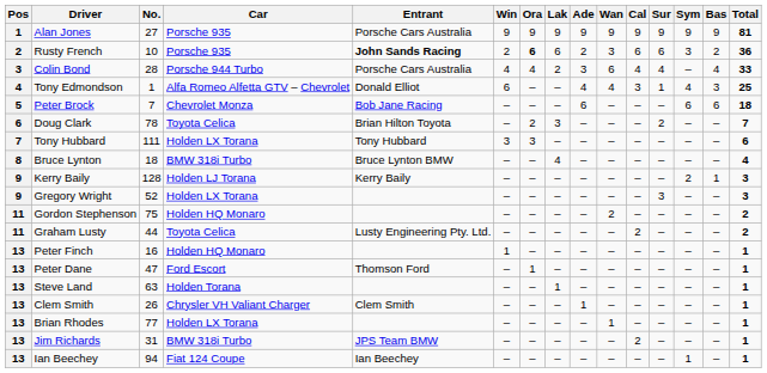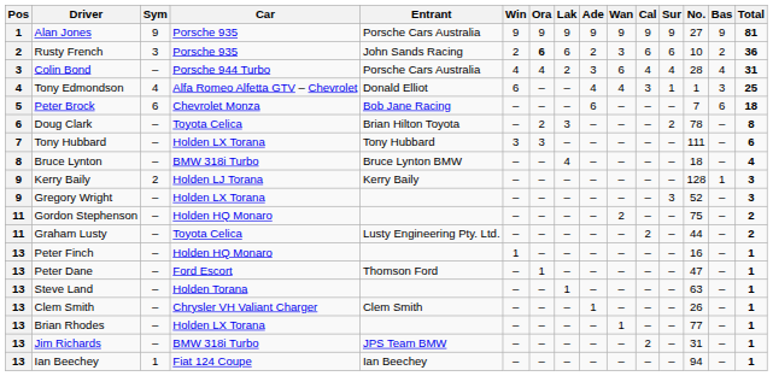 <table class="wikitable" style="font-size: 95%;">
 <tr>
 <th>Pos</th>
 <th>Driver</th>
-<th>No.</th>
+<th>Sym</th>
 <th>Car</th>
 <th>Entrant</th>
 <th>Win</th>
 <th>Ora</th>
 <th>Lak</th>
 <th>Ade</th>
 <th>Wan</th>
 <th>Cal</th>
 <th>Sur</th>
-<th>Sym</th>
+<th>No.</th>
 <th>Bas</th>
 <th>Total</th>
 </tr>
 <tr>
 <th>1</th>
 <td><a href='#'>Alan Jones</a></td>
-<td align="center">27</td>
+<td align="center">9</td>
 <td><a href='#'>Porsche 935</a></td>
 <td>Porsche Cars Australia</td>
 <td align="center">9</td>
 <td align="center">9</td>
 <td align="center">9</td>
 <td align="center">9</td>
 <td align="center">9</td>
 <td align="center">9</td>
 <td align="center">9</td>
-<td align="center">9</td>
+<td align="center">27</td>
 <td align="center">9</td>
 <td align="center"><strong>81</strong></td>
 </tr>
 <tr>
 <th>2</th>
 <td>Rusty French</td>
-<td align="center">10</td>
+<td align="center">3</td>
 <td><a href='#'>Porsche 935</a></td>
-<td><strong>John Sands Racing</strong></td>
+<td>John Sands Racing</td>
 <td align="center">2</td>
 <td align="center"><strong>6</strong></td>
 <td align="center">6</td>
 <td align="center">2</td>
 <td align="center">3</td>
 <td align="center">6</td>
 <td align="center">6</td>
-<td align="center">3</td>
+<td align="center">10</td>
 <td align="center">2</td>
 <td align="center"><strong>36</strong></td>
 </tr>
 <tr>
 <th>3</th>
 <td><a href='#'>Colin Bond</a></td>
-<td align="center">28</td>
+<td align="center">–</td>
 <td><a href='#'>Porsche 944 Turbo</a></td>
 <td>Porsche Cars Australia</td>
 <td align="center">4</td>
 <td align="center">4</td>
 <td align="center">2</td>
 <td align="center">3</td>
 <td align="center">6</td>
 <td align="center">4</td>
 <td align="center">4</td>
-<td align="center">–</td>
+<td align="center">28</td>
 <td align="center">4</td>
-<td align="center"><strong>33</strong></td>
+<td align="center"><strong>31</strong></td>
 </tr>
 <tr>
 <th>4</th>
 <td>Tony Edmondson</td>
-<td align="center">1</td>
+<td align="center">4</td>
 <td><a href='#'>Alfa Romeo Alfetta GTV</a> – <a href='#'>Chevrolet</a></td>
 <td>Donald Elliot</td>
 <td align="center">6</td>
 <td align="center">–</td>
 <td align="center">–</td>
 <td align="center">4</td>
 <td align="center">4</td>
 <td align="center">3</td>
 <td align="center">1</td>
-<td align="center">4</td>
+<td align="center">1</td>
 <td align="center">3</td>
 <td align="center"><strong>25</strong></td>
 </tr>
 <tr>
 <th>5</th>
 <td><a href='#'>Peter Brock</a></td>
-<td align="center">7</td>
+<td align="center">6</td>
 <td><a href='#'>Chevrolet Monza</a></td>
 <td><a href='#'>Bob Jane Racing</a></td>
 <td align="center">–</td>
 <td align="center">–</td>
 <td align="center">–</td>
 <td align="center">6</td>
 <td align="center">–</td>
 <td align="center">–</td>
 <td align="center">–</td>
-<td align="center">6</td>
+<td align="center">7</td>
 <td align="center">6</td>
 <td align="center"><strong>18</strong></td>
 </tr>
 <tr>
 <th>6</th>
 <td>Doug Clark</td>
-<td align="center">78</td>
+<td align="center">–</td>
 <td><a href='#'>Toyota Celica</a></td>
 <td>Brian Hilton Toyota</td>
 <td align="center">–</td>
 <td align="center">2</td>
 <td align="center">3</td>
 <td align="center">–</td>
 <td align="center">–</td>
 <td align="center">–</td>
 <td align="center">2</td>
+<td align="center">78</td>
 <td align="center">–</td>
-<td align="center">–</td>
-<td align="center"><strong>7</strong></td>
+<td align="center"><strong>8</strong></td>
 </tr>
 <tr>
 <th>7</th>
 <td>Tony Hubbard</td>
-<td align="center">111</td>
+<td align="center">–</td>
 <td><a href='#'>Holden LX Torana</a></td>
 <td>Tony Hubbard</td>
 <td align="center">3</td>
 <td align="center">3</td>
 <td align="center">–</td>
 <td align="center">–</td>
 <td align="center">–</td>
 <td align="center">–</td>
 <td align="center">–</td>
-<td align="center">–</td>
+<td align="center">111</td>
 <td align="center">–</td>
 <td align="center"><strong>6</strong></td>
 </tr>
 <tr>
 <th>8</th>
 <td>Bruce Lynton</td>
-<td align="center">18</td>
+<td align="center">–</td>
 <td><a href='#'>BMW 318i Turbo</a></td>
 <td>Bruce Lynton BMW</td>
 <td align="center">–</td>
 <td align="center">–</td>
 <td align="center">4</td>
 <td align="center">–</td>
 <td align="center">–</td>
 <td align="center">–</td>
 <td align="center">–</td>
-<td align="center">–</td>
+<td align="center">18</td>
 <td align="center">–</td>
 <td align="center"><strong>4</strong></td>
 </tr>
 <tr>
 <th>9</th>
 <td>Kerry Baily</td>
-<td align="center">128</td>
+<td align="center">2</td>
 <td><a href='#'>Holden LJ Torana</a></td>
 <td>Kerry Baily</td>
 <td align="center">–</td>
 <td align="center">–</td>
 <td align="center">–</td>
 <td align="center">–</td>
 <td align="center">–</td>
 <td align="center">–</td>
 <td align="center">–</td>
-<td align="center">2</td>
+<td align="center">128</td>
 <td align="center">1</td>
 <td align="center"><strong>3</strong></td>
 </tr>
 <tr>
 <th>9</th>
 <td>Gregory Wright</td>
-<td align="center">52</td>
+<td align="center">–</td>
 <td><a href='#'>Holden LX Torana</a></td>
 <td></td>
 <td align="center">–</td>
 <td align="center">–</td>
 <td align="center">–</td>
 <td align="center">–</td>
 <td align="center">–</td>
 <td align="center">–</td>
 <td align="center">3</td>
-<td align="center">–</td>
+<td align="center">52</td>
 <td align="center">–</td>
 <td align="center"><strong>3</strong></td>
 </tr>
 <tr>
 <th>11</th>
 <td>Gordon Stephenson</td>
-<td align="center">75</td>
+<td align="center">–</td>
 <td><a href='#'>Holden HQ Monaro</a></td>
 <td></td>
 <td align="center">–</td>
 <td align="center">–</td>
 <td align="center">–</td>
 <td align="center">–</td>
 <td align="center">2</td>
 <td align="center">–</td>
 <td align="center">–</td>
-<td align="center">–</td>
+<td align="center">75</td>
 <td align="center">–</td>
 <td align="center"><strong>2</strong></td>
 </tr>
 <tr>
 <th>11</th>
 <td>Graham Lusty</td>
-<td align="center">44</td>
+<td align="center">–</td>
 <td><a href='#'>Toyota Celica</a></td>
 <td>Lusty Engineering Pty. Ltd.</td>
 <td align="center">–</td>
 <td align="center">–</td>
 <td align="center">–</td>
 <td align="center">–</td>
 <td align="center">–</td>
 <td align="center">2</td>
 <td align="center">–</td>
-<td align="center">–</td>
+<td align="center">44</td>
 <td align="center">–</td>
 <td align="center"><strong>2</strong></td>
 </tr>
 <tr>
 <th>13</th>
 <td>Peter Finch</td>
-<td align="center">16</td>
+<td align="center">–</td>
 <td><a href='#'>Holden HQ Monaro</a></td>
 <td></td>
 <td align="center">1</td>
 <td align="center">–</td>
 <td align="center">–</td>
 <td align="center">–</td>
 <td align="center">–</td>
 <td align="center">–</td>
 <td align="center">–</td>
-<td align="center">–</td>
+<td align="center">16</td>
 <td align="center">–</td>
 <td align="center"><strong>1</strong></td>
 </tr>
 <tr>
 <th>13</th>
 <td>Peter Dane</td>
-<td align="center">47</td>
+<td align="center">–</td>
 <td><a href='#'>Ford Escort</a></td>
 <td>Thomson Ford</td>
 <td align="center">–</td>
 <td align="center">1</td>
 <td align="center">–</td>
 <td align="center">–</td>
 <td align="center">–</td>
 <td align="center">–</td>
 <td align="center">–</td>
-<td align="center">–</td>
+<td align="center">47</td>
 <td align="center">–</td>
 <td align="center"><strong>1</strong></td>
 </tr>
 <tr>
 <th>13</th>
 <td>Steve Land</td>
-<td align="center">63</td>
+<td align="center">–</td>
 <td><a href='#'>Holden Torana</a></td>
 <td></td>
 <td align="center">–</td>
 <td align="center">–</td>
 <td align="center">1</td>
 <td align="center">–</td>
 <td align="center">–</td>
 <td align="center">–</td>
 <td align="center">–</td>
-<td align="center">–</td>
+<td align="center">63</td>
 <td align="center">–</td>
 <td align="center"><strong>1</strong></td>
 </tr>
 <tr>
 <th>13</th>
 <td>Clem Smith</td>
-<td align="center">26</td>
+<td align="center">–</td>
 <td><a href='#'>Chrysler VH Valiant Charger</a></td>
 <td>Clem Smith</td>
 <td align="center">–</td>
 <td align="center">–</td>
 <td align="center">–</td>
 <td align="center">1</td>
 <td align="center">–</td>
 <td align="center">–</td>
 <td align="center">–</td>
-<td align="center">–</td>
+<td align="center">26</td>
 <td align="center">–</td>
 <td align="center"><strong>1</strong></td>
 </tr>
 <tr>
 <th>13</th>
 <td>Brian Rhodes</td>
-<td align="center">77</td>
+<td align="center">–</td>
 <td><a href='#'>Holden LX Torana</a></td>
 <td></td>
 <td align="center">–</td>
 <td align="center">–</td>
 <td align="center">–</td>
 <td align="center">–</td>
 <td align="center">1</td>
 <td align="center">–</td>
 <td align="center">–</td>
-<td align="center">–</td>
+<td align="center">77</td>
 <td align="center">–</td>
 <td align="center"><strong>1</strong></td>
 </tr>
 <tr>
 <th>13</th>
 <td><a href='#'>Jim Richards</a></td>
-<td align="center">31</td>
+<td align="center">–</td>
 <td><a href='#'>BMW 318i Turbo</a></td>
 <td><a href='#'>JPS Team BMW</a></td>
 <td align="center">–</td>
 <td align="center">–</td>
 <td align="center">–</td>
 <td align="center">–</td>
 <td align="center">–</td>
 <td align="center">2</td>
 <td align="center">–</td>
-<td align="center">–</td>
+<td align="center">31</td>
 <td align="center">–</td>
 <td align="center"><strong>1</strong></td>
 </tr>
 <tr>
 <th>13</th>
 <td>Ian Beechey</td>
-<td align="center">94</td>
+<td align="center">1</td>
 <td><a href='#'>Fiat 124 Coupe</a></td>
 <td>Ian Beechey</td>
 <td align="center">–</td>
 <td align="center">–</td>
 <td align="center">–</td>
 <td align="center">–</td>
 <td align="center">–</td>
 <td align="center">–</td>
 <td align="center">–</td>
-<td align="center">1</td>
+<td align="center">94</td>
 <td align="center">–</td>
 <td align="center"><strong>1</strong></td>
 </tr>
 </table>
